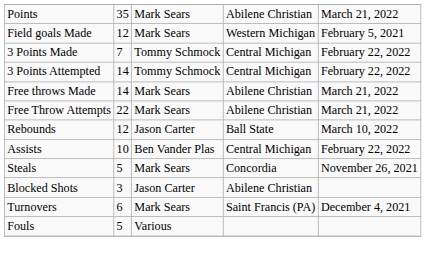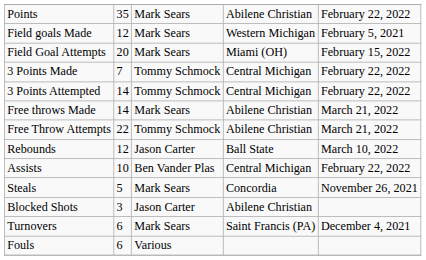 <table class="wikitable" border="1">
 <tr align=center>
 </tr>
 <tr>
 <td rowspan="1">Points</td>
 <td>35</td>
 <td>Mark Sears</td>
 <td>Abilene Christian</td>
-<td>March 21, 2022</td>
+<td>February 22, 2022</td>
 </tr>
 <tr>
 <td>Field goals Made</td>
 <td>12</td>
 <td>Mark Sears</td>
 <td>Western Michigan</td>
 <td>February 5, 2021</td>
+</tr>
+<tr>
+<td>Field Goal Attempts</td>
+<td>20</td>
+<td>Mark Sears</td>
+<td>Miami (OH)</td>
+<td>February 15, 2022</td>
 </tr>
 <tr>
 <td>3 Points Made</td>
 <td>7</td>
 <td>Tommy Schmock</td>
 <td>Central Michigan</td>
 <td>February 22, 2022</td>
 </tr>
 <tr>
 <td>3 Points Attempted</td>
 <td>14</td>
 <td>Tommy Schmock</td>
 <td>Central Michigan</td>
 <td>February 22, 2022</td>
 </tr>
 <tr>
 <td>Free throws Made</td>
 <td>14</td>
 <td>Mark Sears</td>
 <td>Abilene Christian</td>
 <td>March 21, 2022</td>
 </tr>
 <tr>
 <td>Free Throw Attempts</td>
 <td>22</td>
-<td>Mark Sears</td>
+<td>Tommy Schmock</td>
 <td>Abilene Christian</td>
 <td>March 21, 2022</td>
 </tr>
 <tr>
 <td>Rebounds</td>
 <td>12</td>
 <td>Jason Carter</td>
 <td>Ball State</td>
 <td>March 10, 2022</td>
 </tr>
 <tr>
 <td>Assists</td>
 <td>10</td>
 <td>Ben Vander Plas</td>
 <td>Central Michigan</td>
 <td>February 22, 2022</td>
 </tr>
 <tr>
 <td>Steals</td>
 <td>5</td>
 <td>Mark Sears</td>
 <td>Concordia</td>
 <td>November 26, 2021</td>
 </tr>
 <tr>
 <td>Blocked Shots</td>
 <td>3</td>
 <td>Jason Carter</td>
 <td>Abilene Christian</td>
 <td></td>
 </tr>
 <tr>
 <td>Turnovers</td>
 <td>6</td>
 <td>Mark Sears</td>
 <td>Saint Francis (PA)</td>
 <td>December 4, 2021</td>
 </tr>
 <tr>
 <td>Fouls</td>
-<td>5</td>
+<td>6</td>
 <td>Various</td>
 <td></td>
 <td></td>
 </tr>
 <tr>
 </tr>
 </table>
